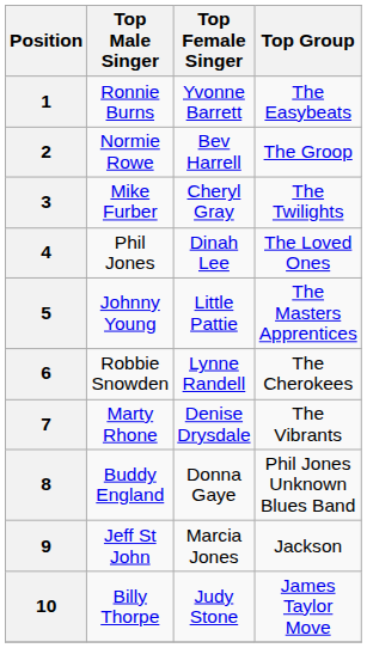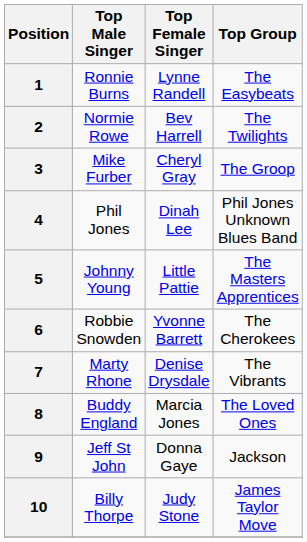 <table class="wikitable" style="text-align:center; width:200px; height:200px" border="1">
 <tr>
 <th>Position</th>
 <th>Top Male Singer</th>
 <th>Top Female Singer</th>
 <th>Top Group</th>
 </tr>
 <tr>
 <th>1</th>
 <td><a href='#'>Ronnie Burns</a></td>
-<td><a href='#'>Yvonne Barrett</a></td>
+<td><a href='#'>Lynne Randell</a></td>
 <td><a href='#'>The Easybeats</a></td>
 </tr>
 <tr>
 <th>2</th>
 <td><a href='#'>Normie Rowe</a></td>
 <td><a href='#'>Bev Harrell</a></td>
-<td><a href='#'>The Groop</a></td>
+<td><a href='#'>The Twilights</a></td>
 </tr>
 <tr>
 <th>3</th>
 <td><a href='#'>Mike Furber</a></td>
 <td><a href='#'>Cheryl Gray</a></td>
-<td><a href='#'>The Twilights</a></td>
+<td><a href='#'>The Groop</a></td>
 </tr>
 <tr>
 <th>4</th>
 <td>Phil Jones</td>
 <td><a href='#'>Dinah Lee</a></td>
-<td><a href='#'>The Loved Ones</a></td>
+<td>Phil Jones Unknown Blues Band</td>
 </tr>
 <tr>
 <th>5</th>
 <td><a href='#'>Johnny Young</a></td>
 <td><a href='#'>Little Pattie</a></td>
 <td><a href='#'>The Masters Apprentices</a></td>
 </tr>
 <tr>
 <th>6</th>
 <td>Robbie Snowden</td>
-<td><a href='#'>Lynne Randell</a></td>
+<td><a href='#'>Yvonne Barrett</a></td>
 <td>The Cherokees</td>
 </tr>
 <tr>
 <th>7</th>
 <td><a href='#'>Marty Rhone</a></td>
 <td><a href='#'>Denise Drysdale</a></td>
 <td>The Vibrants</td>
 </tr>
 <tr>
 <th>8</th>
 <td><a href='#'>Buddy England</a></td>
-<td>Donna Gaye</td>
-<td>Phil Jones Unknown Blues Band</td>
+<td>Marcia Jones</td>
+<td><a href='#'>The Loved Ones</a></td>
 </tr>
 <tr>
 <th>9</th>
 <td><a href='#'>Jeff St John</a></td>
-<td>Marcia Jones</td>
+<td>Donna Gaye</td>
 <td>Jackson</td>
 </tr>
 <tr>
 <th>10</th>
 <td><a href='#'>Billy Thorpe</a></td>
 <td><a href='#'>Judy Stone</a></td>
 <td><a href='#'>James Taylor Move</a></td>
 </tr>
 <tr>
 </tr>
 </table>
